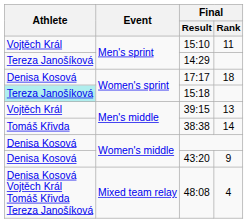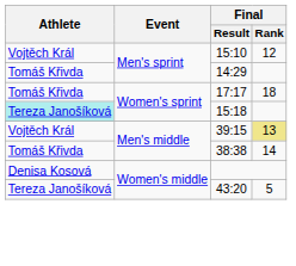 <table class="wikitable" style="font-size:90%">
 <tr>
 <th rowspan="2">Athlete</th>
 <th rowspan="2">Event</th>
 <th colspan="2">Final</th>
 </tr>
 <tr style="font-size:95%">
 <th>Result</th>
 <th>Rank</th>
 </tr>
 <tr align="center">
 <td align="left"><a href='#'>Vojtěch Král</a></td>
 <td rowspan="2" align="left"><a href='#'>Men's sprint</a></td>
 <td>15:10</td>
-<td>11</td>
+<td>12</td>
 </tr>
 <tr align="center">
-<td align="left"><a href='#'>Tereza Janošíková</a></td>
+<td align="left"><a href='#'>Tomáš Křivda</a></td>
 <td>14:29</td>
 <td></td>
 </tr>
 <tr align="center">
-<td align="left"><a href='#'>Denisa Kosová</a></td>
+<td align="left"><a href='#'>Tomáš Křivda</a></td>
 <td rowspan="2" align="left"><a href='#'>Women's sprint</a></td>
 <td>17:17</td>
 <td>18</td>
 </tr>
 <tr align="center">
 <td align="left" style="background: paleturquoise;"><a href='#'>Tereza Janošíková</a></td>
 <td>15:18</td>
 <td></td>
 </tr>
 <tr align="center">
 <td align="left"><a href='#'>Vojtěch Král</a></td>
 <td rowspan="2" align="left"><a href='#'>Men's middle</a></td>
 <td>39:15</td>
-<td>13</td>
+<td style="background: khaki;">13</td>
 </tr>
 <tr align="center">
 <td align="left"><a href='#'>Tomáš Křivda</a></td>
 <td>38:38</td>
 <td>14</td>
 </tr>
 <tr align="center">
 <td align="left"><a href='#'>Denisa Kosová</a></td>
 <td rowspan="2" align="left"><a href='#'>Women's middle</a></td>
 <td colspan="2"></td>
 </tr>
 <tr align="center">
-<td align="left"><a href='#'>Denisa Kosová</a></td>
+<td align="left"><a href='#'>Tereza Janošíková</a></td>
 <td>43:20</td>
-<td>9</td>
-</tr>
-<tr align="center">
-<td align="left"><a href='#'>Denisa Kosová</a><br><a href='#'>Vojtěch Král</a><br><a href='#'>Tomáš Křivda</a><br><a href='#'>Tereza Janošíková</a></td>
-<td align="left"><a href='#'>Mixed team relay</a></td>
-<td>48:08</td>
-<td>4</td>
+<td>5</td>
 </tr>
 </table>
